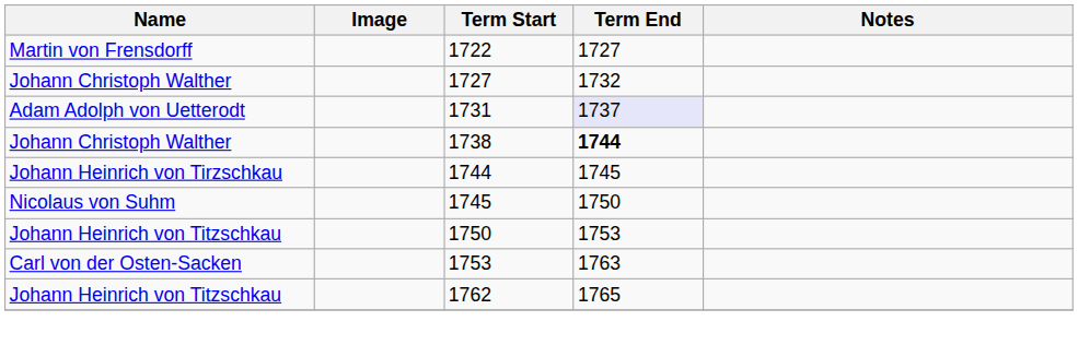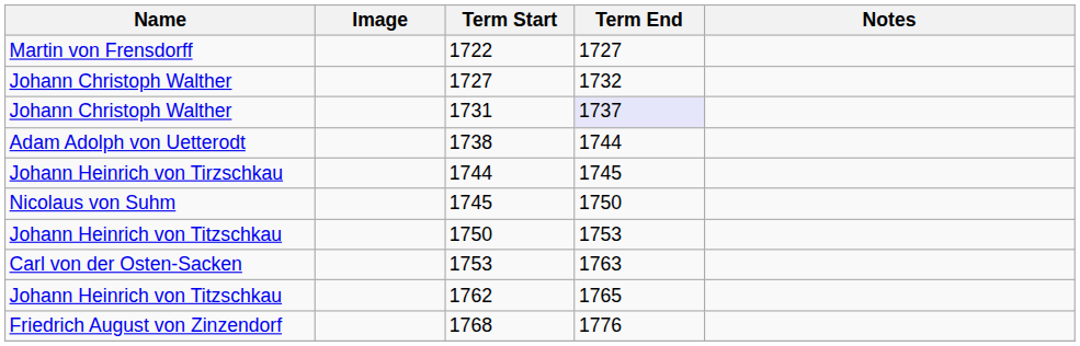 <table class="wikitable">
 <tr class="hintergrundfarbe5">
 <th width="250">Name</th>
 <th width="100">Image</th>
 <th width="100">Term Start</th>
 <th width="100">Term End</th>
 <th width="300">Notes</th>
 </tr>
 <tr>
 <td><a href='#'>Martin von Frensdorff</a></td>
 <td></td>
 <td>1722</td>
 <td>1727</td>
 <td></td>
 </tr>
 <tr>
 <td><a href='#'>Johann Christoph Walther</a></td>
 <td></td>
 <td>1727</td>
 <td>1732</td>
 <td></td>
 </tr>
 <tr>
-<td><a href='#'>Adam Adolph von Uetterodt</a></td>
+<td><a href='#'>Johann Christoph Walther</a></td>
 <td></td>
 <td>1731</td>
 <td style="background: lavender;">1737</td>
 <td></td>
 </tr>
 <tr>
-<td><a href='#'>Johann Christoph Walther</a></td>
+<td><a href='#'>Adam Adolph von Uetterodt</a></td>
 <td></td>
 <td>1738</td>
-<td><strong>1744</strong></td>
+<td>1744</td>
 <td></td>
 </tr>
 <tr>
 <td><a href='#'>Johann Heinrich von Tirzschkau</a></td>
 <td></td>
 <td>1744</td>
 <td>1745</td>
 <td></td>
 </tr>
 <tr>
 <td><a href='#'>Nicolaus von Suhm</a></td>
 <td></td>
 <td>1745</td>
 <td>1750</td>
 <td></td>
 </tr>
 <tr>
 <td><a href='#'>Johann Heinrich von Titzschkau</a></td>
 <td></td>
 <td>1750</td>
 <td>1753</td>
 <td></td>
 </tr>
 <tr>
 <td><a href='#'>Carl von der Osten-Sacken</a></td>
 <td></td>
 <td>1753</td>
 <td>1763</td>
 <td></td>
 </tr>
 <tr>
 <td><a href='#'>Johann Heinrich von Titzschkau</a></td>
 <td></td>
 <td>1762</td>
 <td>1765</td>
 <td></td>
 </tr>
 <tr>
+<td><a href='#'>Friedrich August von Zinzendorf</a></td>
+<td></td>
+<td>1768</td>
+<td>1776</td>
+<td></td>
+</tr>
+<tr>
 </tr>
 </table>
